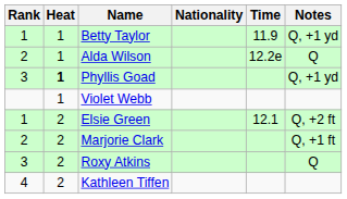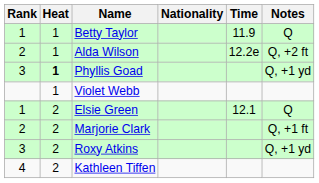 <table class="wikitable sortable" style="text-align:center">
 <tr>
 <th>Rank</th>
 <th>Heat</th>
 <th>Name</th>
 <th>Nationality</th>
 <th>Time</th>
 <th>Notes</th>
 </tr>
 <tr bgcolor=ccffcc>
 <td>1</td>
 <td>1</td>
 <td align=left><a href='#'>Betty Taylor</a></td>
 <td align=left></td>
 <td>11.9</td>
-<td>Q, +1 yd</td>
+<td>Q</td>
 </tr>
 <tr bgcolor=ccffcc>
 <td>2</td>
 <td>1</td>
 <td align=left><a href='#'>Alda Wilson</a></td>
 <td align=left></td>
 <td>12.2e</td>
-<td>Q</td>
+<td>Q, +2 ft</td>
 </tr>
 <tr bgcolor=ccffcc>
 <td>3</td>
 <td><strong>1</strong></td>
 <td align=left><a href='#'>Phyllis Goad</a></td>
 <td align=left></td>
 <td></td>
 <td>Q, +1 yd</td>
 </tr>
 <tr>
 <td></td>
 <td>1</td>
 <td align=left><a href='#'>Violet Webb</a></td>
 <td align=left></td>
 <td></td>
 <td></td>
 </tr>
 <tr bgcolor=ccffcc>
 <td>1</td>
 <td>2</td>
 <td align=left><a href='#'>Elsie Green</a></td>
 <td align=left></td>
 <td>12.1</td>
-<td>Q, +2 ft</td>
+<td>Q</td>
 </tr>
 <tr bgcolor=ccffcc>
 <td>2</td>
 <td>2</td>
 <td align=left><a href='#'>Marjorie Clark</a></td>
 <td align=left></td>
 <td></td>
 <td>Q, +1 ft</td>
 </tr>
 <tr bgcolor=ccffcc>
 <td>3</td>
 <td>2</td>
 <td align=left><a href='#'>Roxy Atkins</a></td>
 <td align=left></td>
 <td></td>
-<td>Q</td>
+<td>Q, +1 yd</td>
 </tr>
 <tr>
 <td>4</td>
 <td>2</td>
 <td align=left><a href='#'>Kathleen Tiffen</a></td>
 <td align=left></td>
 <td></td>
 <td></td>
 </tr>
 </table>
